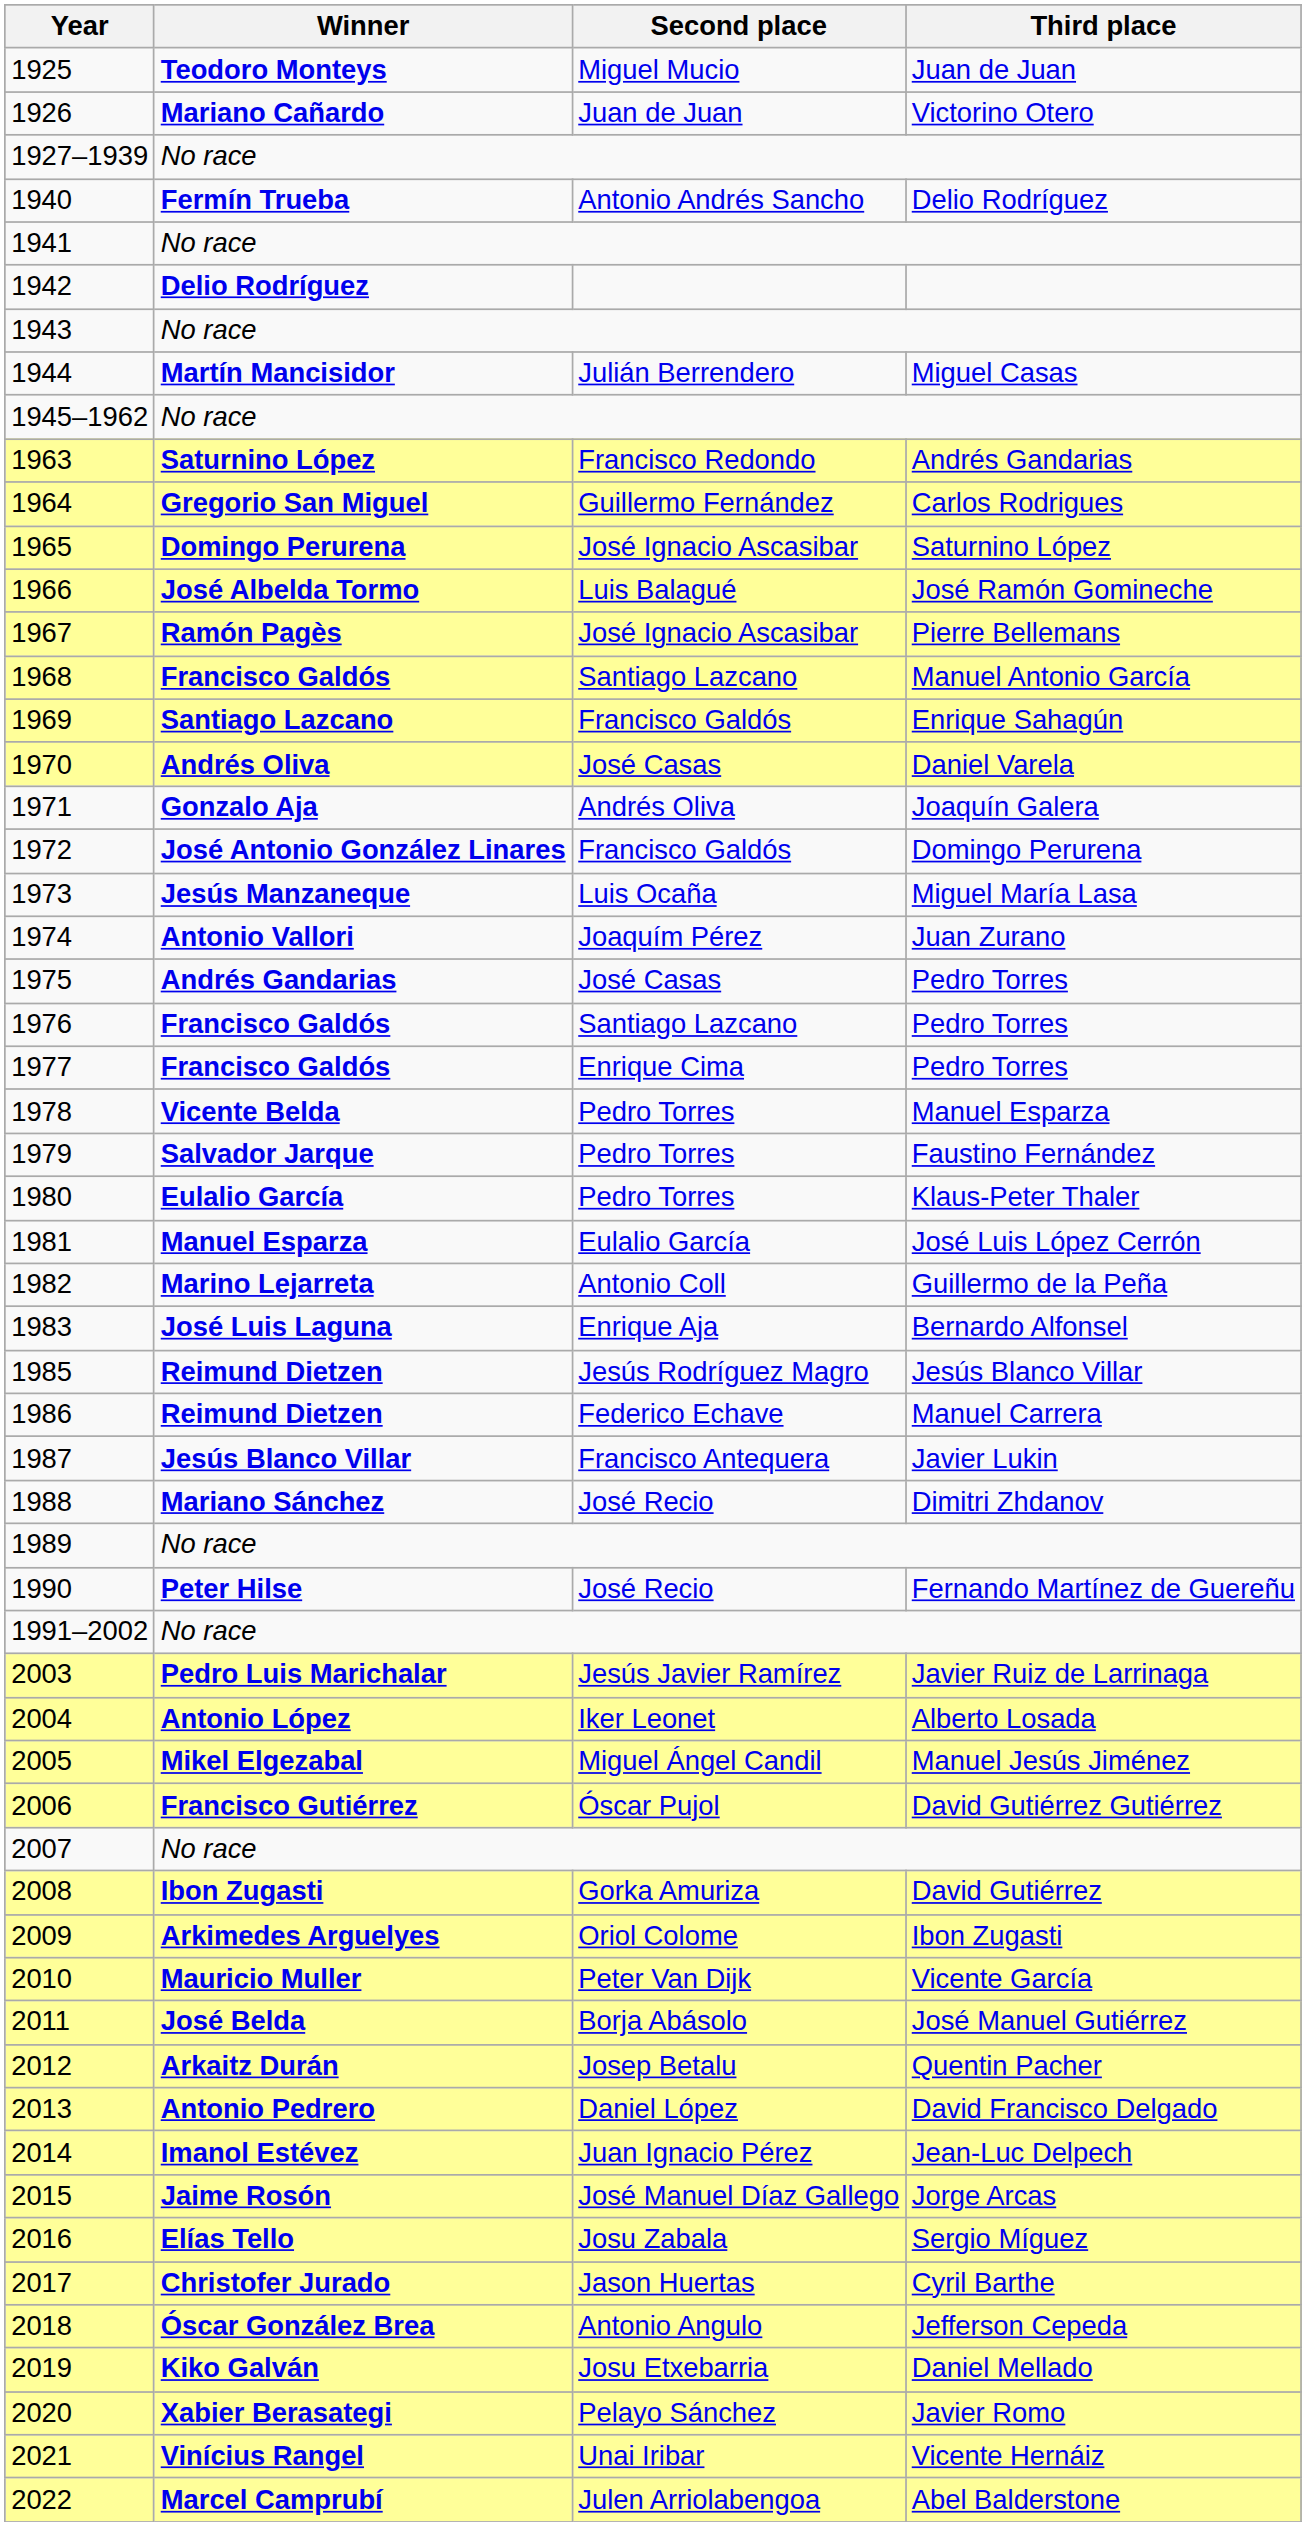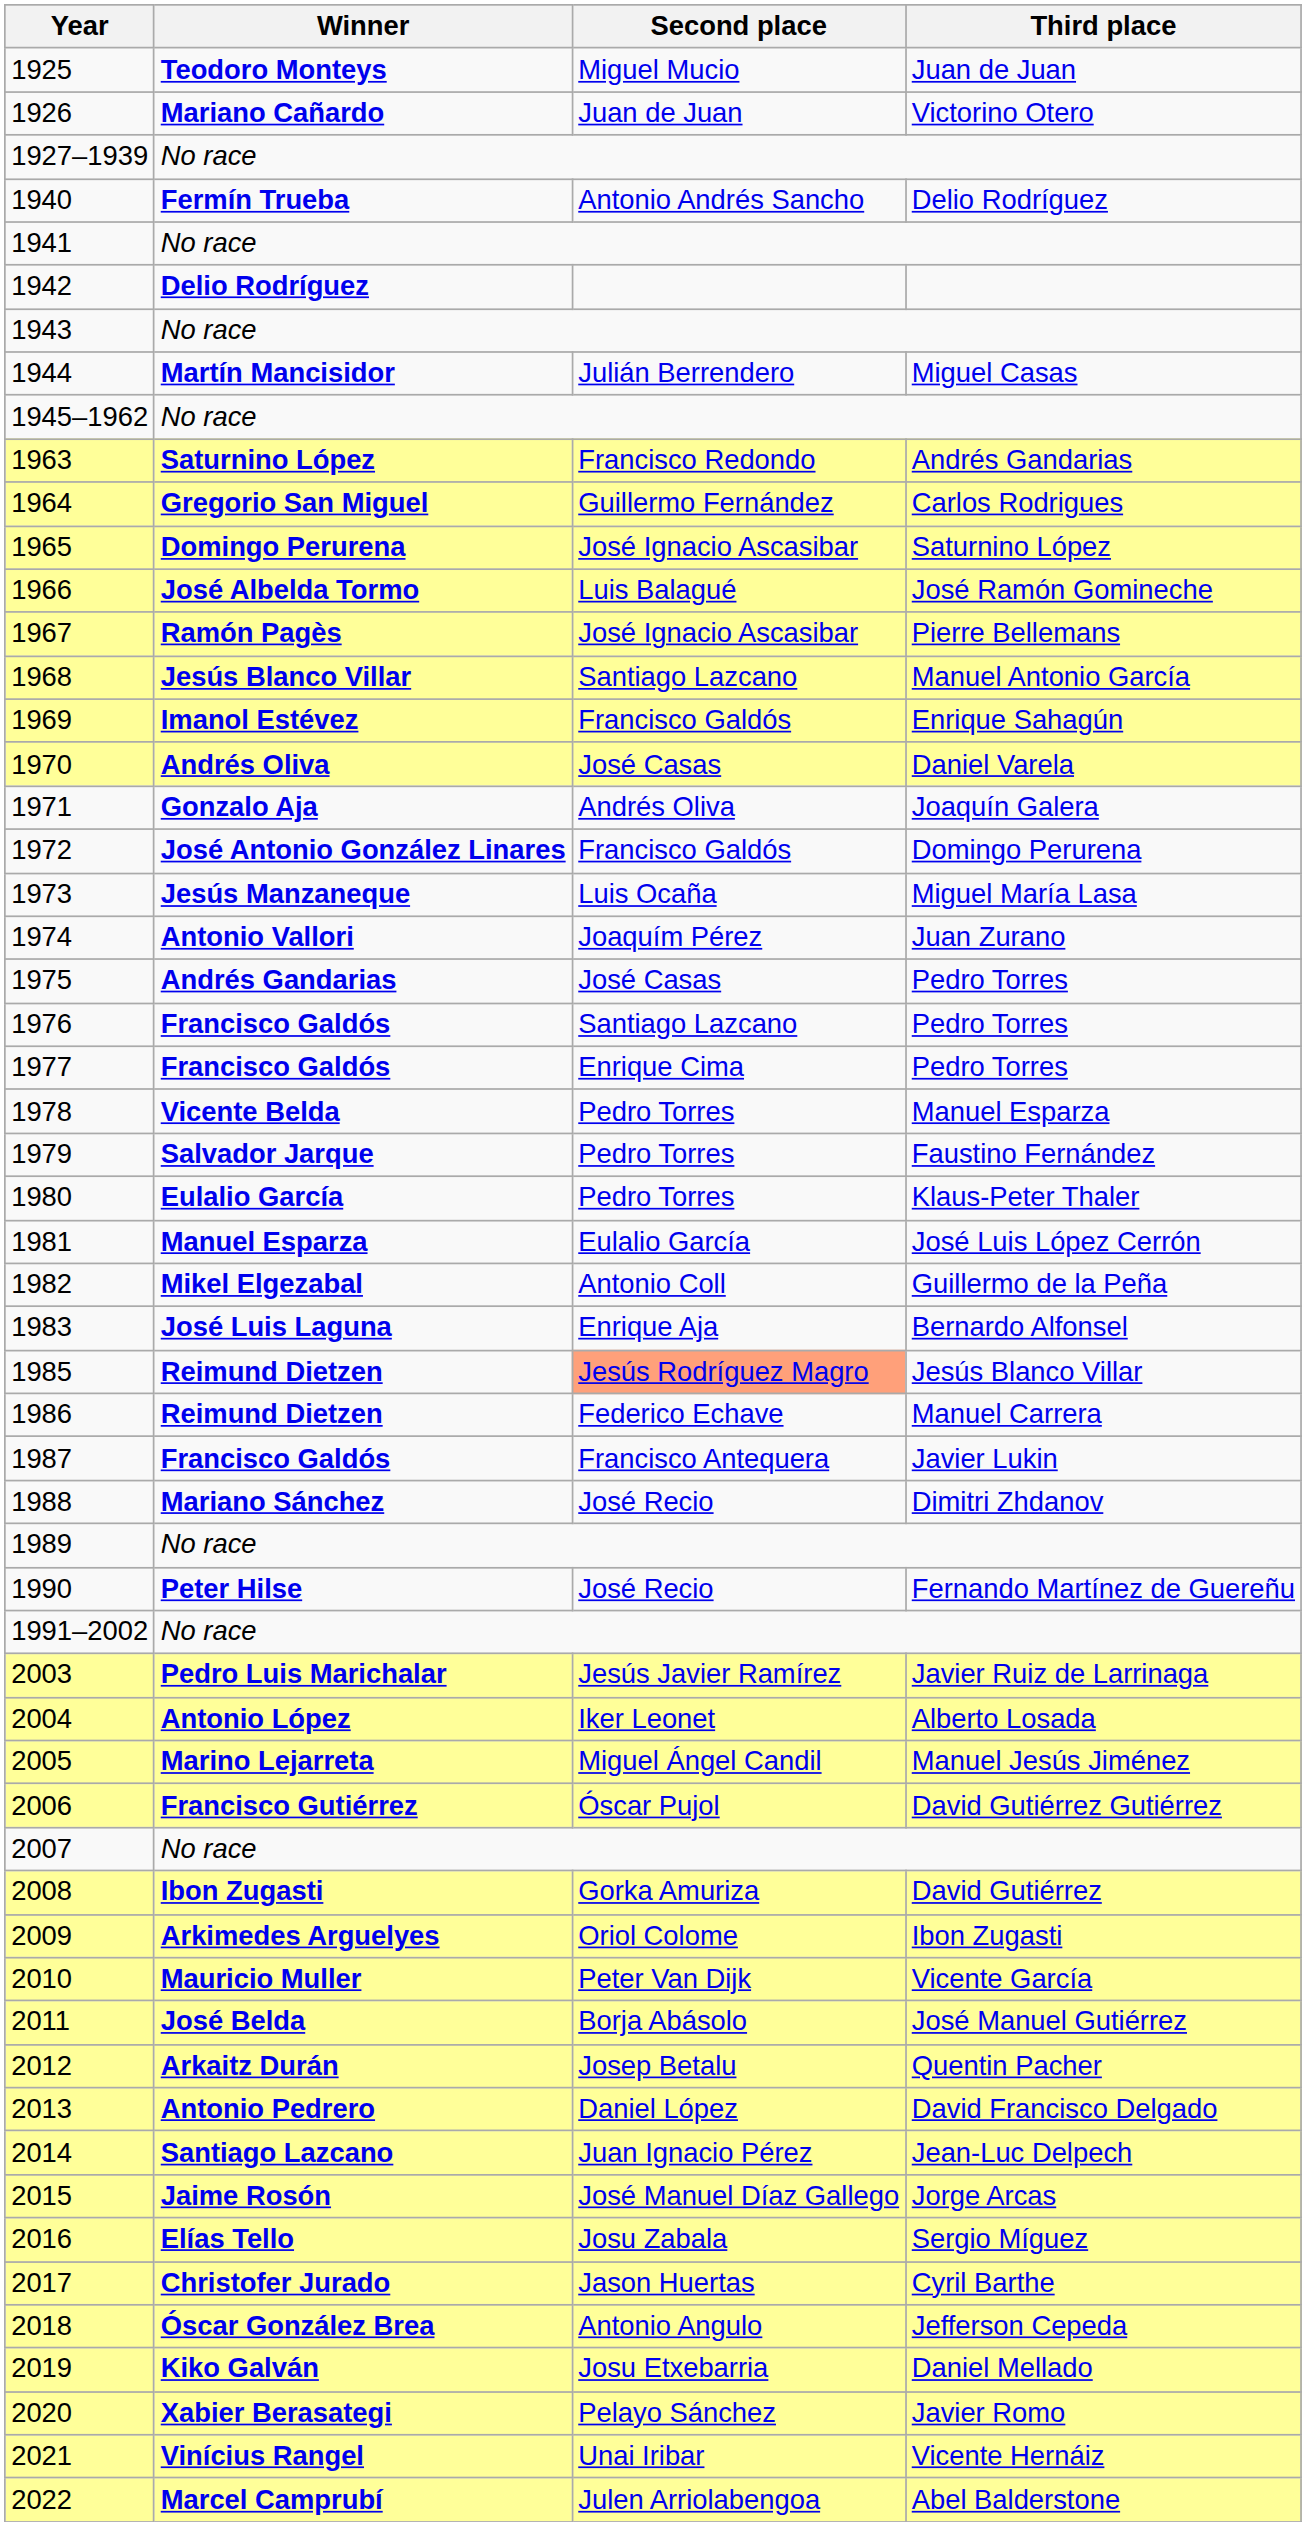 <table class="wikitable sortable" style="font-size|95%">
 <tr>
 <th>Year</th>
 <th>Winner</th>
 <th>Second place</th>
 <th>Third place</th>
 </tr>
 <tr>
 <td>1925</td>
 <td><strong> <a href='#'>Teodoro Monteys</a></strong></td>
 <td> <a href='#'>Miguel Mucio</a></td>
 <td> <a href='#'>Juan de Juan</a></td>
 </tr>
 <tr>
 <td>1926</td>
 <td><strong> <a href='#'>Mariano Cañardo</a></strong></td>
 <td> <a href='#'>Juan de Juan</a></td>
 <td> <a href='#'>Victorino Otero</a></td>
 </tr>
 <tr>
 <td>1927–1939</td>
 <td colspan=3><em>No race</em></td>
 </tr>
 <tr>
 <td>1940</td>
 <td><strong> <a href='#'>Fermín Trueba</a></strong></td>
 <td> <a href='#'>Antonio Andrés Sancho</a></td>
 <td> <a href='#'>Delio Rodríguez</a></td>
 </tr>
 <tr>
 <td>1941</td>
 <td colspan=3><em>No race</em></td>
 </tr>
 <tr>
 <td>1942</td>
 <td><strong> <a href='#'>Delio Rodríguez</a></strong></td>
 <td></td>
 <td></td>
 </tr>
 <tr>
 <td>1943</td>
 <td colspan=3><em>No race</em></td>
 </tr>
 <tr>
 <td>1944</td>
 <td><strong> <a href='#'>Martín Mancisidor</a></strong></td>
 <td> <a href='#'>Julián Berrendero</a></td>
 <td> <a href='#'>Miguel Casas</a></td>
 </tr>
 <tr>
 <td>1945–1962</td>
 <td colspan=3><em>No race</em></td>
 </tr>
 <tr bgcolor="#FFFF99">
 <td>1963</td>
 <td><strong> <a href='#'>Saturnino López</a></strong></td>
 <td> <a href='#'>Francisco Redondo</a></td>
 <td> <a href='#'>Andrés Gandarias</a></td>
 </tr>
 <tr bgcolor="#FFFF99">
 <td>1964</td>
 <td><strong> <a href='#'>Gregorio San Miguel</a></strong></td>
 <td> <a href='#'>Guillermo Fernández</a></td>
 <td> <a href='#'>Carlos Rodrigues</a></td>
 </tr>
 <tr bgcolor="#FFFF99">
 <td>1965</td>
 <td><strong> <a href='#'>Domingo Perurena</a></strong></td>
 <td> <a href='#'>José Ignacio Ascasibar</a></td>
 <td> <a href='#'>Saturnino López</a></td>
 </tr>
 <tr bgcolor="#FFFF99">
 <td>1966</td>
 <td><strong> <a href='#'>José Albelda Tormo</a></strong></td>
 <td> <a href='#'>Luis Balagué</a></td>
 <td> <a href='#'>José Ramón Gomineche</a></td>
 </tr>
 <tr bgcolor="#FFFF99">
 <td>1967</td>
 <td><strong> <a href='#'>Ramón Pagès</a></strong></td>
 <td> <a href='#'>José Ignacio Ascasibar</a></td>
 <td> <a href='#'>Pierre Bellemans</a></td>
 </tr>
 <tr bgcolor="#FFFF99">
 <td>1968</td>
-<td><strong> <a href='#'>Francisco Galdós</a></strong></td>
+<td><strong> <a href='#'>Jesús Blanco Villar</a></strong></td>
 <td> <a href='#'>Santiago Lazcano</a></td>
 <td> <a href='#'>Manuel Antonio García</a></td>
 </tr>
 <tr bgcolor="#FFFF99">
 <td>1969</td>
-<td><strong> <a href='#'>Santiago Lazcano</a></strong></td>
+<td><strong> <a href='#'>Imanol Estévez</a></strong></td>
 <td> <a href='#'>Francisco Galdós</a></td>
 <td> <a href='#'>Enrique Sahagún</a></td>
 </tr>
 <tr bgcolor="#FFFF99">
 <td>1970</td>
 <td><strong> <a href='#'>Andrés Oliva</a></strong></td>
 <td> <a href='#'>José Casas</a></td>
 <td> <a href='#'>Daniel Varela</a></td>
 </tr>
 <tr>
 <td>1971</td>
 <td><strong> <a href='#'>Gonzalo Aja</a></strong></td>
 <td> <a href='#'>Andrés Oliva</a></td>
 <td> <a href='#'>Joaquín Galera</a></td>
 </tr>
 <tr>
 <td>1972</td>
 <td><strong> <a href='#'>José Antonio González Linares</a></strong></td>
 <td> <a href='#'>Francisco Galdós</a></td>
 <td> <a href='#'>Domingo Perurena</a></td>
 </tr>
 <tr>
 <td>1973</td>
 <td><strong> <a href='#'>Jesús Manzaneque</a></strong></td>
 <td> <a href='#'>Luis Ocaña</a></td>
 <td> <a href='#'>Miguel María Lasa</a></td>
 </tr>
 <tr>
 <td>1974</td>
 <td><strong> <a href='#'>Antonio Vallori</a></strong></td>
 <td> <a href='#'>Joaquím Pérez</a></td>
 <td> <a href='#'>Juan Zurano</a></td>
 </tr>
 <tr>
 <td>1975</td>
 <td><strong> <a href='#'>Andrés Gandarias</a></strong></td>
 <td> <a href='#'>José Casas</a></td>
 <td> <a href='#'>Pedro Torres</a></td>
 </tr>
 <tr>
 <td>1976</td>
 <td><strong> <a href='#'>Francisco Galdós</a></strong></td>
 <td> <a href='#'>Santiago Lazcano</a></td>
 <td> <a href='#'>Pedro Torres</a></td>
 </tr>
 <tr>
 <td>1977</td>
 <td><strong> <a href='#'>Francisco Galdós</a></strong></td>
 <td> <a href='#'>Enrique Cima</a></td>
 <td> <a href='#'>Pedro Torres</a></td>
 </tr>
 <tr>
 <td>1978</td>
 <td><strong> <a href='#'>Vicente Belda</a></strong></td>
 <td> <a href='#'>Pedro Torres</a></td>
 <td> <a href='#'>Manuel Esparza</a></td>
 </tr>
 <tr>
 <td>1979</td>
 <td><strong> <a href='#'>Salvador Jarque</a></strong></td>
 <td> <a href='#'>Pedro Torres</a></td>
 <td> <a href='#'>Faustino Fernández</a></td>
 </tr>
 <tr>
 <td>1980</td>
 <td><strong> <a href='#'>Eulalio García</a></strong></td>
 <td> <a href='#'>Pedro Torres</a></td>
 <td> <a href='#'>Klaus-Peter Thaler</a></td>
 </tr>
 <tr>
 <td>1981</td>
 <td><strong> <a href='#'>Manuel Esparza</a></strong></td>
 <td> <a href='#'>Eulalio García</a></td>
 <td> <a href='#'>José Luis López Cerrón</a></td>
 </tr>
 <tr>
 <td>1982</td>
-<td><strong> <a href='#'>Marino Lejarreta</a></strong></td>
+<td><strong> <a href='#'>Mikel Elgezabal</a></strong></td>
 <td> <a href='#'>Antonio Coll</a></td>
 <td> <a href='#'>Guillermo de la Peña</a></td>
 </tr>
 <tr>
 <td>1983</td>
 <td><strong> <a href='#'>José Luis Laguna</a></strong></td>
 <td> <a href='#'>Enrique Aja</a></td>
 <td> <a href='#'>Bernardo Alfonsel</a></td>
 </tr>
 <tr>
 <td>1985</td>
 <td><strong> <a href='#'>Reimund Dietzen</a></strong></td>
-<td> <a href='#'>Jesús Rodríguez Magro</a></td>
+<td style="background: lightsalmon;"> <a href='#'>Jesús Rodríguez Magro</a></td>
 <td> <a href='#'>Jesús Blanco Villar</a></td>
 </tr>
 <tr>
 <td>1986</td>
 <td><strong> <a href='#'>Reimund Dietzen</a></strong></td>
 <td> <a href='#'>Federico Echave</a></td>
 <td> <a href='#'>Manuel Carrera</a></td>
 </tr>
 <tr>
 <td>1987</td>
-<td><strong> <a href='#'>Jesús Blanco Villar</a></strong></td>
+<td><strong> <a href='#'>Francisco Galdós</a></strong></td>
 <td> <a href='#'>Francisco Antequera</a></td>
 <td> <a href='#'>Javier Lukin</a></td>
 </tr>
 <tr>
 <td>1988</td>
 <td><strong> <a href='#'>Mariano Sánchez</a></strong></td>
 <td> <a href='#'>José Recio</a></td>
 <td> <a href='#'>Dimitri Zhdanov</a></td>
 </tr>
 <tr>
 <td>1989</td>
 <td colspan=3><em>No race</em></td>
 </tr>
 <tr>
 <td>1990</td>
 <td><strong> <a href='#'>Peter Hilse</a></strong></td>
 <td> <a href='#'>José Recio</a></td>
 <td> <a href='#'>Fernando Martínez de Guereñu</a></td>
 </tr>
 <tr>
 <td>1991–2002</td>
 <td colspan=3><em>No race</em></td>
 </tr>
 <tr bgcolor="#FFFF99">
 <td>2003</td>
 <td><strong> <a href='#'>Pedro Luis Marichalar</a></strong></td>
 <td> <a href='#'>Jesús Javier Ramírez</a></td>
 <td> <a href='#'>Javier Ruiz de Larrinaga</a></td>
 </tr>
 <tr bgcolor="#FFFF99">
 <td>2004</td>
 <td><strong> <a href='#'>Antonio López</a></strong></td>
 <td> <a href='#'>Iker Leonet</a></td>
 <td> <a href='#'>Alberto Losada</a></td>
 </tr>
 <tr bgcolor="#FFFF99">
 <td>2005</td>
-<td><strong> <a href='#'>Mikel Elgezabal</a></strong></td>
+<td><strong> <a href='#'>Marino Lejarreta</a></strong></td>
 <td> <a href='#'>Miguel Ángel Candil</a></td>
 <td> <a href='#'>Manuel Jesús Jiménez</a></td>
 </tr>
 <tr bgcolor="#FFFF99">
 <td>2006</td>
 <td><strong> <a href='#'>Francisco Gutiérrez</a></strong></td>
 <td> <a href='#'>Óscar Pujol</a></td>
 <td> <a href='#'>David Gutiérrez Gutiérrez</a></td>
 </tr>
 <tr>
 <td>2007</td>
 <td colspan=3><em>No race</em></td>
 </tr>
 <tr bgcolor="#FFFF99">
 <td>2008</td>
 <td><strong> <a href='#'>Ibon Zugasti</a></strong></td>
 <td> <a href='#'>Gorka Amuriza</a></td>
 <td> <a href='#'>David Gutiérrez</a></td>
 </tr>
 <tr bgcolor="#FFFF99">
 <td>2009</td>
 <td><strong> <a href='#'>Arkimedes Arguelyes</a></strong></td>
 <td> <a href='#'>Oriol Colome</a></td>
 <td> <a href='#'>Ibon Zugasti</a></td>
 </tr>
 <tr bgcolor="#FFFF99">
 <td>2010</td>
 <td><strong> <a href='#'>Mauricio Muller</a></strong></td>
 <td> <a href='#'>Peter Van Dijk</a></td>
 <td> <a href='#'>Vicente García</a></td>
 </tr>
 <tr bgcolor="#FFFF99">
 <td>2011</td>
 <td><strong> <a href='#'>José Belda</a></strong></td>
 <td> <a href='#'>Borja Abásolo</a></td>
 <td> <a href='#'>José Manuel Gutiérrez</a></td>
 </tr>
 <tr bgcolor="#FFFF99">
 <td>2012</td>
 <td><strong> <a href='#'>Arkaitz Durán</a></strong></td>
 <td> <a href='#'>Josep Betalu</a></td>
 <td> <a href='#'>Quentin Pacher</a></td>
 </tr>
 <tr bgcolor="#FFFF99">
 <td>2013</td>
 <td><strong> <a href='#'>Antonio Pedrero</a></strong></td>
 <td> <a href='#'>Daniel López</a></td>
 <td> <a href='#'>David Francisco Delgado</a></td>
 </tr>
 <tr bgcolor="#FFFF99">
 <td>2014</td>
-<td><strong> <a href='#'>Imanol Estévez</a></strong></td>
+<td><strong> <a href='#'>Santiago Lazcano</a></strong></td>
 <td> <a href='#'>Juan Ignacio Pérez</a></td>
 <td> <a href='#'>Jean-Luc Delpech</a></td>
 </tr>
 <tr bgcolor="#FFFF99">
 <td>2015</td>
 <td><strong> <a href='#'>Jaime Rosón</a></strong></td>
 <td> <a href='#'>José Manuel Díaz Gallego</a></td>
 <td> <a href='#'>Jorge Arcas</a></td>
 </tr>
 <tr bgcolor="#FFFF99">
 <td>2016</td>
 <td><strong> <a href='#'>Elías Tello</a></strong></td>
 <td> <a href='#'>Josu Zabala</a></td>
 <td> <a href='#'>Sergio Míguez</a></td>
 </tr>
 <tr bgcolor="#FFFF99">
 <td>2017</td>
 <td><strong> <a href='#'>Christofer Jurado</a></strong></td>
 <td> <a href='#'>Jason Huertas</a></td>
 <td> <a href='#'>Cyril Barthe</a></td>
 </tr>
 <tr bgcolor="#FFFF99">
 <td>2018</td>
 <td><strong> <a href='#'>Óscar González Brea</a></strong></td>
 <td> <a href='#'>Antonio Angulo</a></td>
 <td> <a href='#'>Jefferson Cepeda</a></td>
 </tr>
 <tr bgcolor="#FFFF99">
 <td>2019</td>
 <td> <strong><a href='#'>Kiko Galván</a></strong></td>
 <td> <a href='#'>Josu Etxebarria</a></td>
 <td> <a href='#'>Daniel Mellado</a></td>
 </tr>
 <tr bgcolor="#FFFF99">
 <td>2020</td>
 <td> <strong><a href='#'>Xabier Berasategi</a></strong></td>
 <td> <a href='#'>Pelayo Sánchez</a></td>
 <td> <a href='#'>Javier Romo</a></td>
 </tr>
 <tr bgcolor="#FFFF99">
 <td>2021</td>
 <td> <strong><a href='#'>Vinícius Rangel</a></strong></td>
 <td> <a href='#'>Unai Iribar</a></td>
 <td> <a href='#'>Vicente Hernáiz</a></td>
 </tr>
 <tr bgcolor="#FFFF99">
 <td>2022</td>
 <td> <strong><a href='#'>Marcel Camprubí</a></strong></td>
 <td> <a href='#'>Julen Arriolabengoa</a></td>
 <td> <a href='#'>Abel Balderstone</a></td>
 </tr>
 </table>
